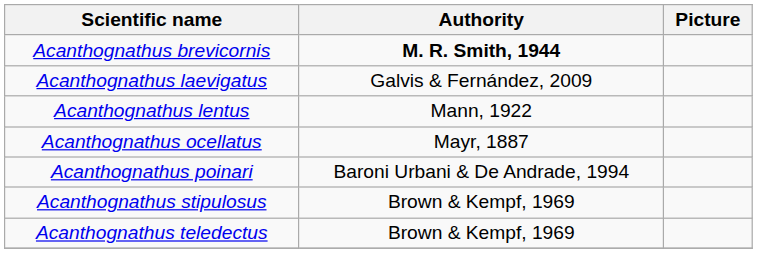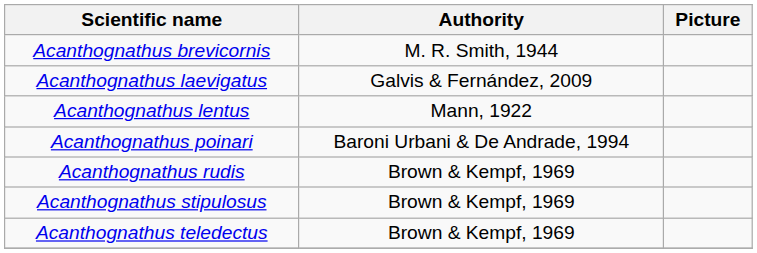 <table class="wikitable sortable" style="width:100%;text-align:center">
 <tr>
 <th scope="col">Scientific name</th>
 <th scope="col">Authority</th>
 <th scope="col" class="unsortable">Picture</th>
 </tr>
 <tr>
 <td><em><a href='#'>Acanthognathus brevicornis</a></em></td>
-<td><strong>M. R. Smith, 1944</strong></td>
+<td>M. R. Smith, 1944</td>
 <td></td>
 </tr>
 <tr>
 <td><em><a href='#'>Acanthognathus laevigatus</a></em></td>
 <td>Galvis & Fernández, 2009</td>
 <td></td>
 </tr>
 <tr>
 <td><em><a href='#'>Acanthognathus lentus</a></em></td>
 <td>Mann, 1922</td>
 <td></td>
 </tr>
 <tr>
-<td><em><a href='#'>Acanthognathus ocellatus</a></em></td>
-<td>Mayr, 1887</td>
+<td><em><a href='#'>Acanthognathus poinari</a></em></td>
+<td>Baroni Urbani & De Andrade, 1994</td>
 <td></td>
 </tr>
 <tr>
-<td><em><a href='#'>Acanthognathus poinari</a></em></td>
-<td>Baroni Urbani & De Andrade, 1994</td>
+<td><em><a href='#'>Acanthognathus rudis</a></em></td>
+<td>Brown & Kempf, 1969</td>
 <td></td>
 </tr>
 <tr>
 <td><em><a href='#'>Acanthognathus stipulosus</a></em></td>
 <td>Brown & Kempf, 1969</td>
 <td></td>
 </tr>
 <tr>
 <td><em><a href='#'>Acanthognathus teledectus</a></em></td>
 <td>Brown & Kempf, 1969</td>
 <td></td>
 </tr>
 <tr>
 </tr>
 </table>
